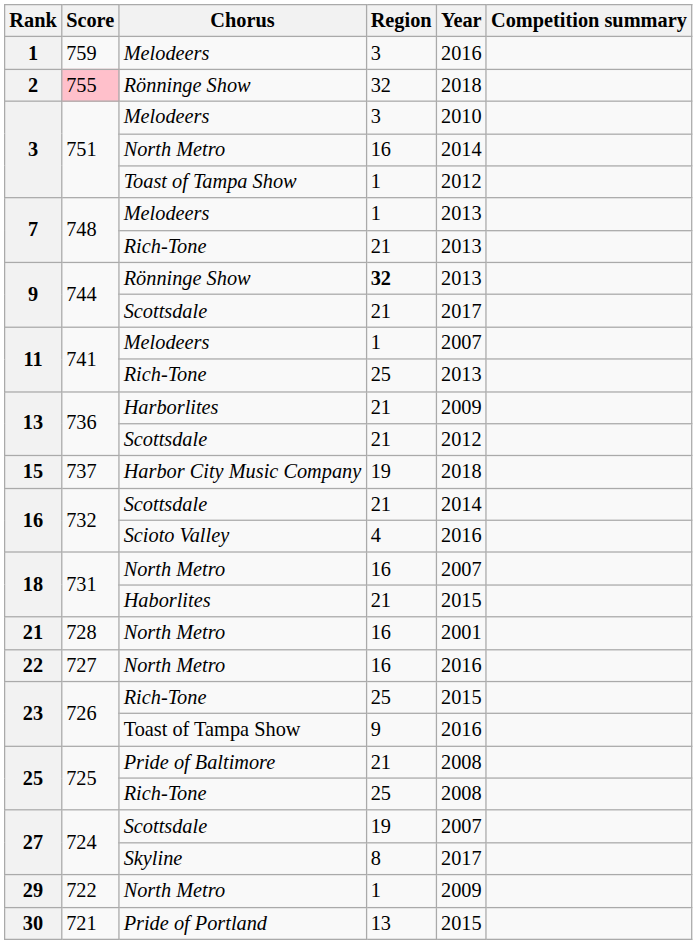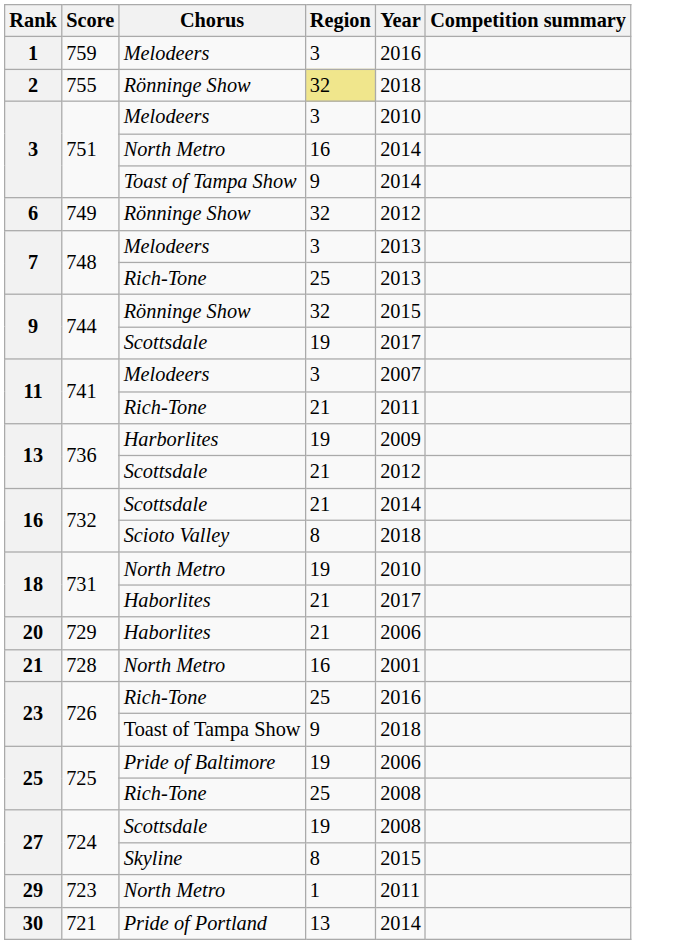 <table class="wikitable sortable sticky-header">
 <tr>
 <th scope="col">Rank</th>
 <th scope="col">Score</th>
 <th scope="col">Chorus</th>
 <th scope="col">Region</th>
 <th scope="col">Year</th>
 <th scope="col" class="unsortable">Competition summary</th>
 </tr>
 <tr>
 <th>1</th>
 <td>759</td>
 <td><em>Melodeers</em></td>
 <td>3</td>
 <td>2016</td>
 <td></td>
 </tr>
 <tr>
 <th>2</th>
-<td style="background: pink;">755</td>
+<td>755</td>
 <td><em>Rönninge Show</em></td>
-<td>32</td>
+<td style="background: khaki;">32</td>
 <td>2018</td>
 <td></td>
 </tr>
 <tr>
 <th rowspan="3" scope="row">3</th>
 <td rowspan="3">751</td>
 <td><em>Melodeers</em></td>
 <td>3</td>
 <td>2010</td>
 <td></td>
 </tr>
 <tr>
 <td><em>North Metro</em></td>
 <td>16</td>
 <td>2014</td>
 <td></td>
 </tr>
 <tr>
 <td><em>Toast of Tampa Show</em></td>
-<td>1</td>
+<td>9</td>
+<td>2014</td>
+<td></td>
+</tr>
+<tr>
+<th scope="row">6</th>
+<td>749</td>
+<td><em>Rönninge Show</em></td>
+<td>32</td>
 <td>2012</td>
 <td></td>
 </tr>
 <tr>
 <th scope="row" rowspan="2">7</th>
 <td rowspan="2">748</td>
 <td><em>Melodeers</em></td>
-<td>1</td>
+<td>3</td>
 <td>2013</td>
-<td></td>
-</tr>
-<tr>
-<td><em>Rich-Tone</em></td>
-<td>21</td>
-<td>2013</td>
-<td></td>
-</tr>
-<tr>
-<th rowspan="2">9</th>
-<td rowspan="2">744</td>
-<td><em>Rönninge Show</em></td>
-<td><strong>32</strong></td>
-<td>2013</td>
-<td></td>
-</tr>
-<tr>
-<td><em>Scottsdale</em></td>
-<td>21</td>
-<td>2017</td>
-<td></td>
-</tr>
-<tr>
-<th rowspan="2" scope="row">11</th>
-<td rowspan="2">741</td>
-<td><em>Melodeers</em></td>
-<td>1</td>
-<td>2007</td>
 <td></td>
 </tr>
 <tr>
 <td><em>Rich-Tone</em></td>
 <td>25</td>
 <td>2013</td>
 <td></td>
 </tr>
 <tr>
+<th rowspan="2">9</th>
+<td rowspan="2">744</td>
+<td><em>Rönninge Show</em></td>
+<td>32</td>
+<td>2015</td>
+<td></td>
+</tr>
+<tr>
+<td><em>Scottsdale</em></td>
+<td>19</td>
+<td>2017</td>
+<td></td>
+</tr>
+<tr>
+<th rowspan="2" scope="row">11</th>
+<td rowspan="2">741</td>
+<td><em>Melodeers</em></td>
+<td>3</td>
+<td>2007</td>
+<td></td>
+</tr>
+<tr>
+<td><em>Rich-Tone</em></td>
+<td>21</td>
+<td>2011</td>
+<td></td>
+</tr>
+<tr>
 <th scope="row" rowspan="2">13</th>
 <td rowspan="2">736</td>
 <td><em>Harborlites</em></td>
-<td>21</td>
+<td>19</td>
 <td>2009</td>
 <td></td>
 </tr>
 <tr>
 <td><em>Scottsdale</em></td>
 <td>21</td>
 <td>2012</td>
-<td></td>
-</tr>
-<tr>
-<th>15</th>
-<td>737</td>
-<td><em>Harbor City Music Company</em></td>
-<td>19</td>
-<td>2018</td>
 <td></td>
 </tr>
 <tr>
 <th rowspan="2" scope="row">16</th>
 <td rowspan="2">732</td>
 <td><em>Scottsdale</em></td>
 <td>21</td>
 <td>2014</td>
 <td></td>
 </tr>
 <tr>
 <td><em>Scioto Valley</em></td>
-<td>4</td>
-<td>2016</td>
+<td>8</td>
+<td>2018</td>
 <td></td>
 </tr>
 <tr>
 <th rowspan="2" scope="row">18</th>
 <td rowspan="2">731</td>
 <td><em>North Metro</em></td>
-<td>16</td>
-<td>2007</td>
+<td>19</td>
+<td>2010</td>
 <td></td>
 </tr>
 <tr>
 <td><em>Haborlites</em></td>
 <td>21</td>
-<td>2015</td>
+<td>2017</td>
+<td></td>
+</tr>
+<tr>
+<th scope="row">20</th>
+<td>729</td>
+<td><em>Haborlites</em></td>
+<td>21</td>
+<td>2006</td>
 <td></td>
 </tr>
 <tr>
 <th scope="row">21</th>
 <td>728</td>
 <td><em>North Metro</em></td>
 <td>16</td>
 <td>2001</td>
 <td></td>
 </tr>
 <tr>
-<th>22</th>
-<td>727</td>
-<td><em>North Metro</em></td>
-<td>16</td>
-<td>2016</td>
-<td></td>
-</tr>
-<tr>
 <th rowspan="2">23</th>
 <td rowspan="2">726</td>
 <td><em>Rich-Tone</em></td>
 <td>25</td>
-<td>2015</td>
+<td>2016</td>
 <td></td>
 </tr>
 <tr>
 <td>Toast of Tampa Show</td>
 <td>9</td>
-<td>2016</td>
+<td>2018</td>
 <td></td>
 </tr>
 <tr>
 <th rowspan="2" scope="row">25</th>
 <td rowspan="2">725</td>
 <td><em>Pride of Baltimore</em></td>
-<td>21</td>
-<td>2008</td>
+<td>19</td>
+<td>2006</td>
 <td></td>
 </tr>
 <tr>
 <td><em>Rich-Tone</em></td>
 <td>25</td>
 <td>2008</td>
 <td></td>
 </tr>
 <tr>
 <th rowspan="2" scope="row">27</th>
 <td rowspan="2">724</td>
 <td><em>Scottsdale</em></td>
 <td>19</td>
-<td>2007</td>
+<td>2008</td>
 <td></td>
 </tr>
 <tr>
 <td><em>Skyline</em></td>
 <td>8</td>
-<td>2017</td>
+<td>2015</td>
 <td></td>
 </tr>
 <tr>
 <th>29</th>
-<td>722</td>
+<td>723</td>
 <td><em>North Metro</em></td>
 <td>1</td>
-<td>2009</td>
+<td>2011</td>
 <td></td>
 </tr>
 <tr>
 <th>30</th>
 <td>721</td>
 <td><em>Pride of Portland</em></td>
 <td>13</td>
-<td>2015</td>
+<td>2014</td>
 <td></td>
 </tr>
 </table>
